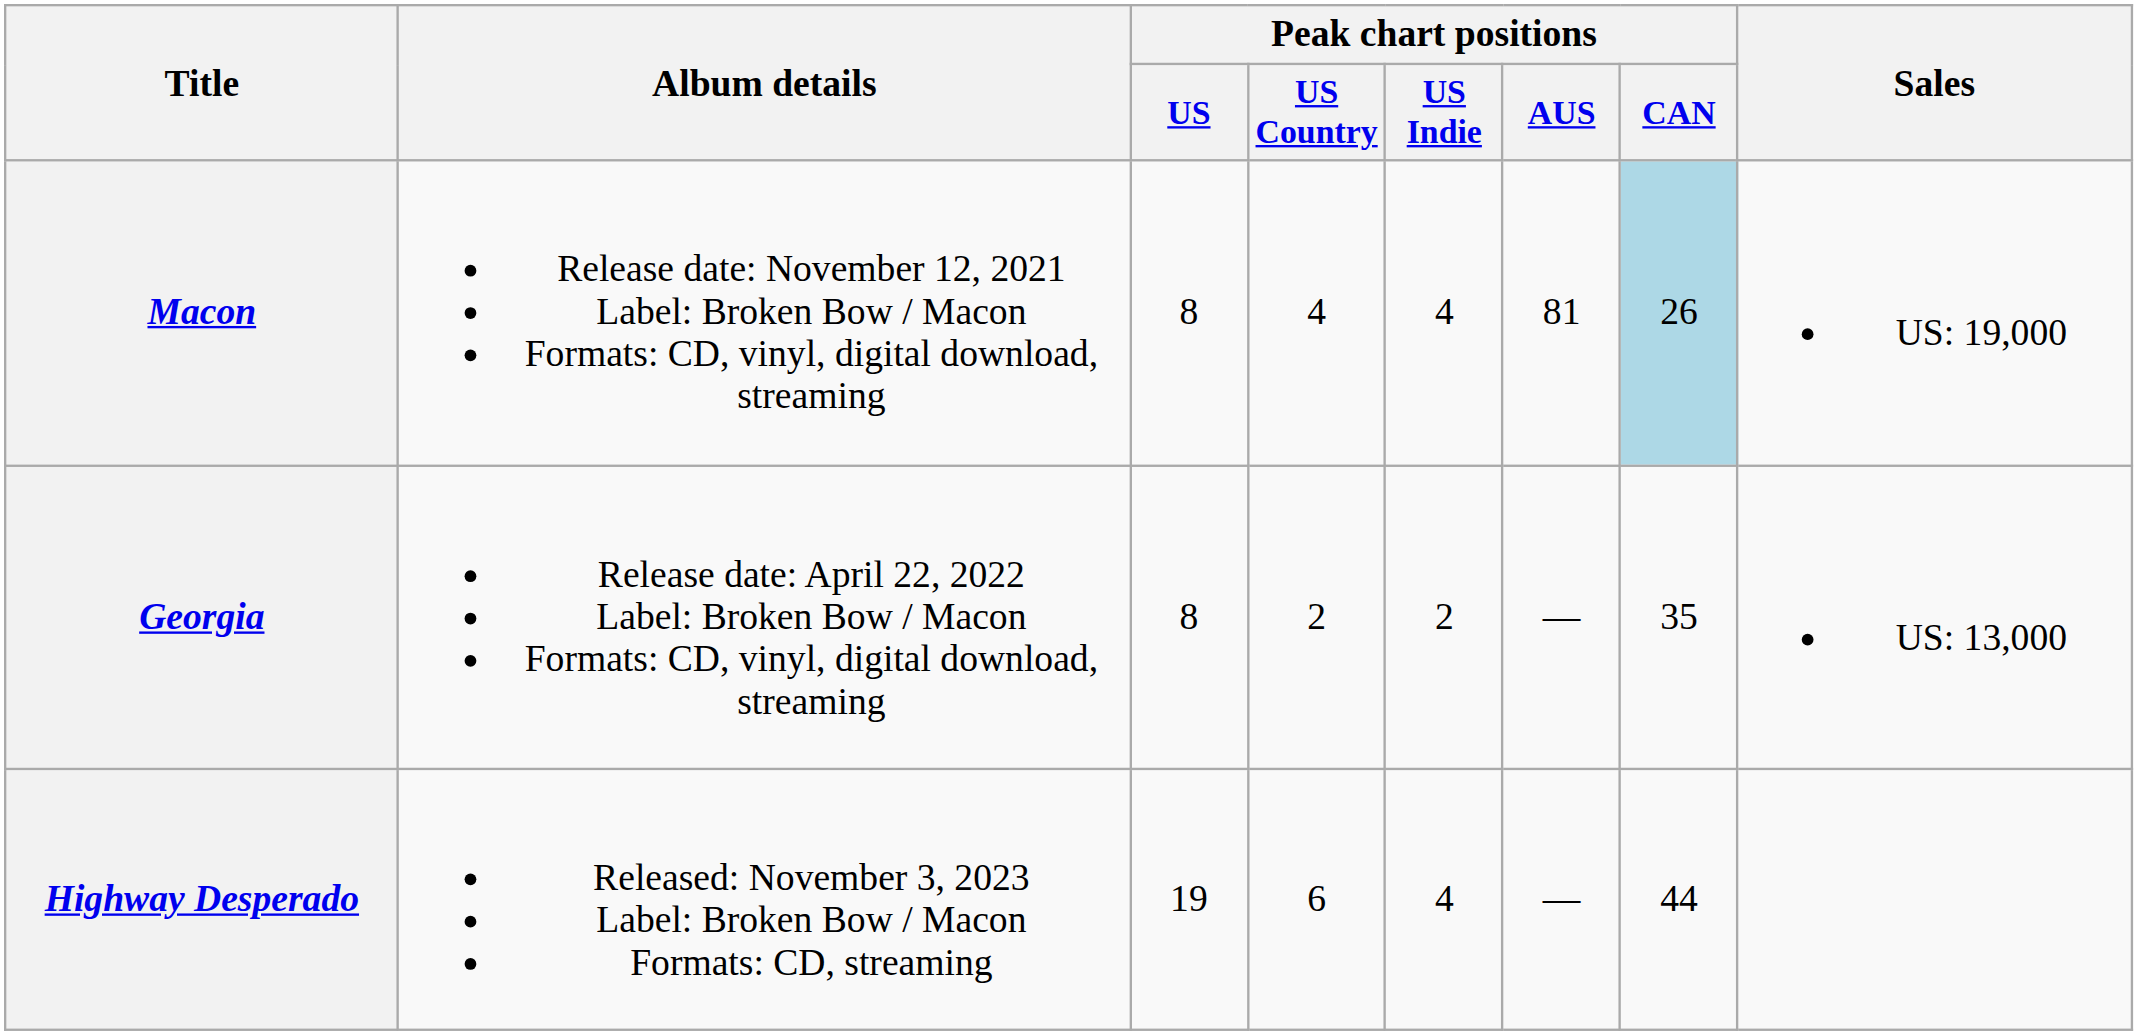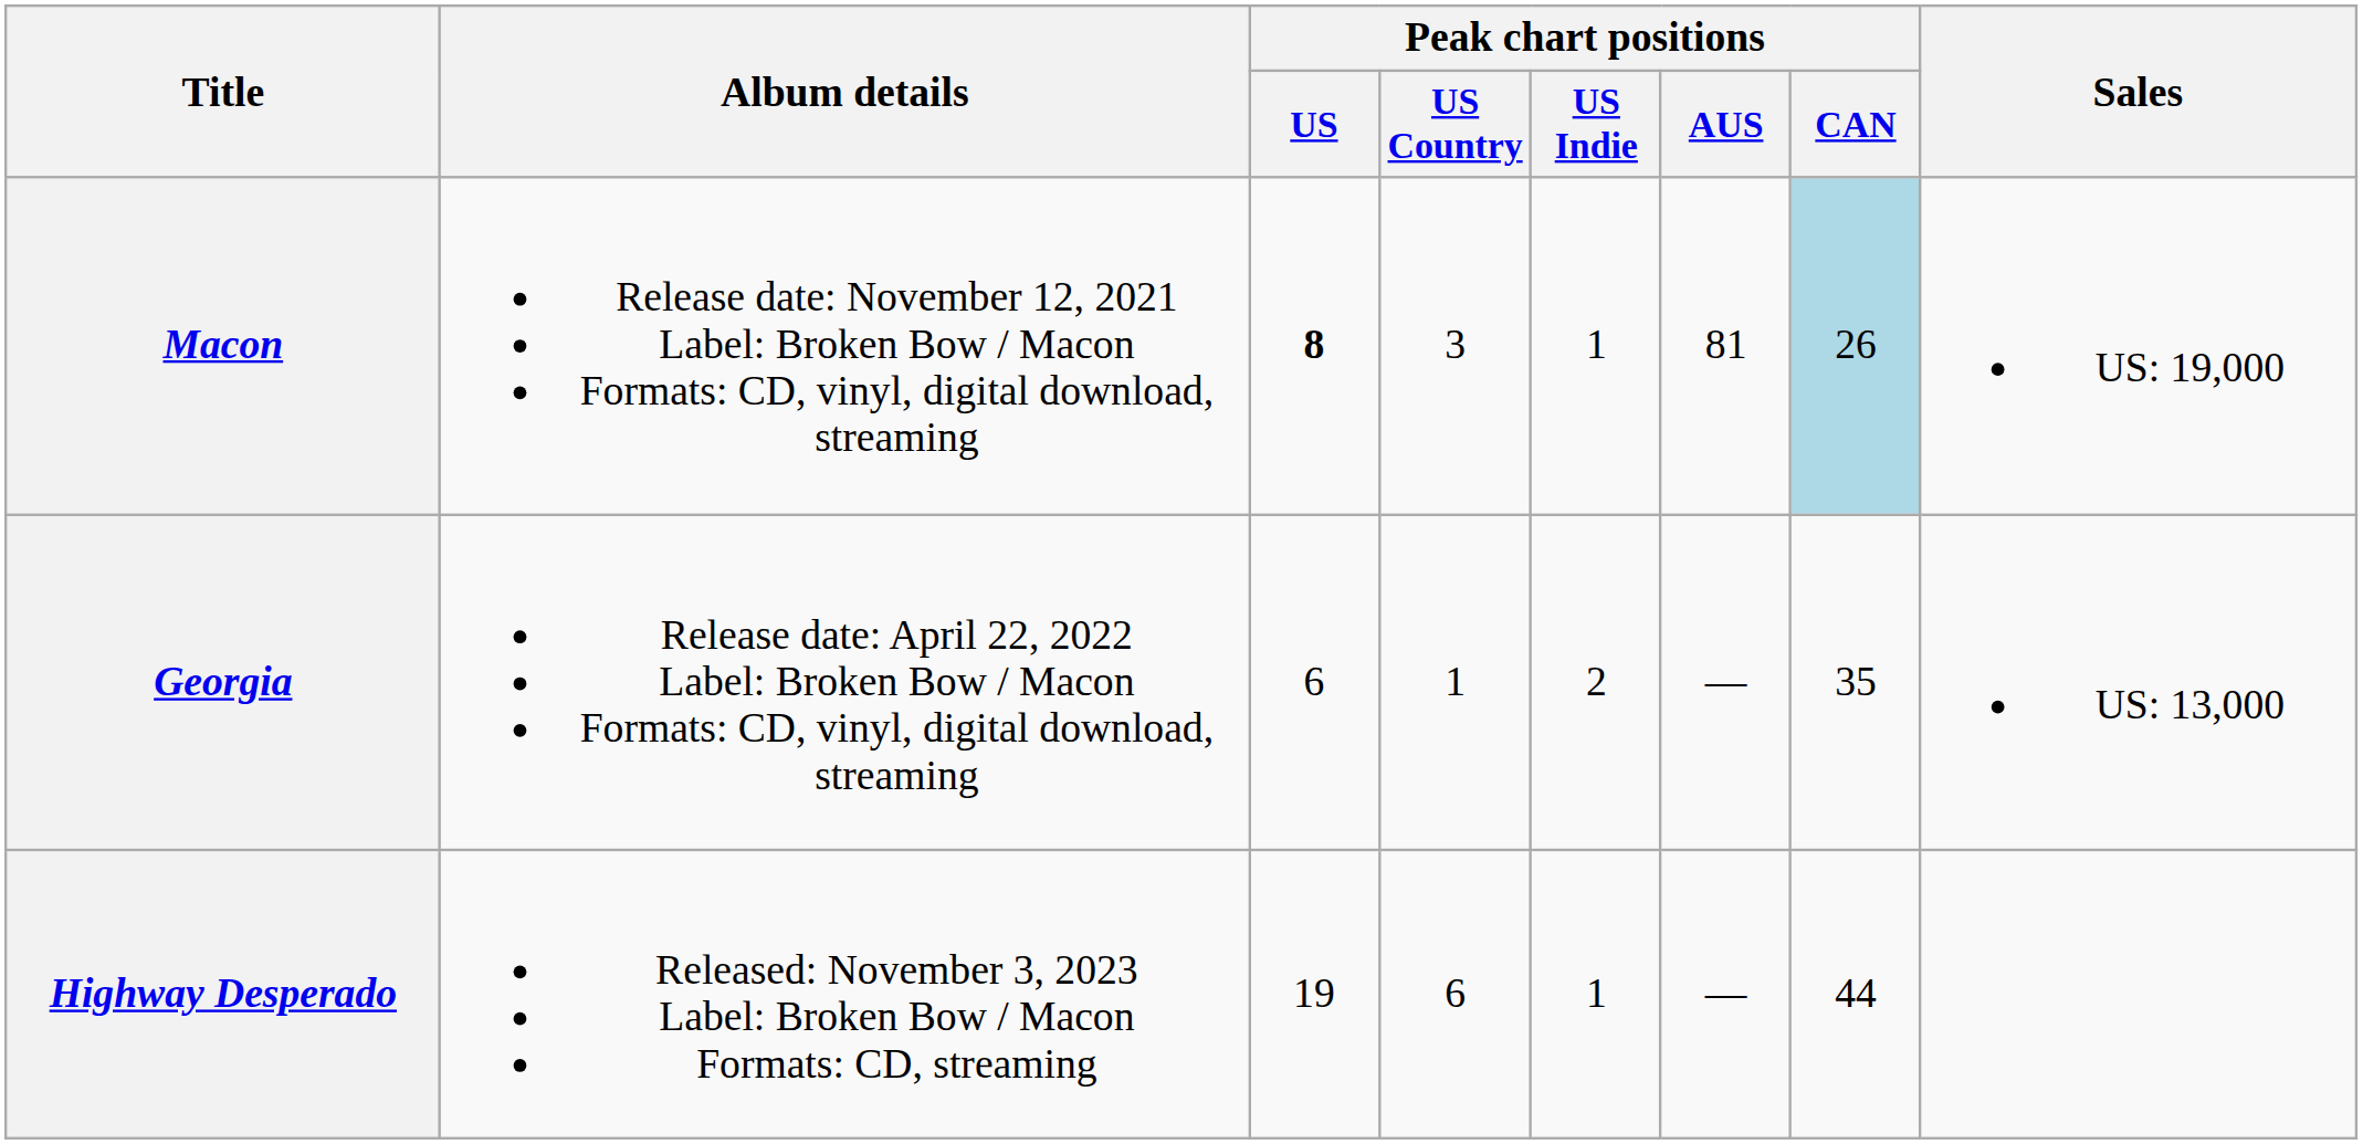 <table class="wikitable plainrowheaders" style="text-align:center;">
 <tr>
 <th scope="col" rowspan="2" style="width:10em;">Title</th>
 <th scope="col" rowspan="2" style="width:19em;">Album details</th>
 <th scope="col" colspan="5">Peak chart positions</th>
 <th scope="col" rowspan="2" style="width:10em;">Sales</th>
 </tr>
 <tr>
 <th scope="col" style="width:3em;font-size:90%;"><a href='#'>US</a><br></th>
 <th scope="col" style="width:3em;font-size:90%;"><a href='#'>US<br>Country</a><br></th>
 <th scope="col" style="width:3em;font-size:90%;"><a href='#'>US<br>Indie</a><br></th>
 <th scope="col" style="width:3em;font-size:90%;"><a href='#'>AUS</a><br></th>
 <th scope="col" style="width:3em;font-size:90%;"><a href='#'>CAN</a><br></th>
 </tr>
 <tr>
 <th scope="row"><em><a href='#'>Macon</a></em></th>
 <td><br><ul><li>Release date: November 12, 2021</li><li>Label: Broken Bow / Macon</li><li>Formats: CD, vinyl, digital download, streaming</li></ul></td>
-<td>8</td>
-<td>4</td>
-<td>4</td>
+<td><strong>8</strong></td>
+<td>3</td>
+<td>1</td>
 <td>81</td>
 <td style="background: lightblue;">26</td>
 <td><br><ul><li>US: 19,000</li></ul></td>
 </tr>
 <tr>
 <th scope="row"><em><a href='#'>Georgia</a></em></th>
 <td><br><ul><li>Release date: April 22, 2022</li><li>Label: Broken Bow / Macon</li><li>Formats: CD, vinyl, digital download, streaming</li></ul></td>
-<td>8</td>
-<td>2</td>
+<td>6</td>
+<td>1</td>
 <td>2</td>
 <td>—</td>
 <td>35</td>
 <td><br><ul><li>US: 13,000</li></ul></td>
 </tr>
 <tr>
 <th scope="row"><em><a href='#'>Highway Desperado</a></em></th>
 <td><br><ul><li>Released: November 3, 2023</li><li>Label: Broken Bow / Macon</li><li>Formats: CD, streaming</li></ul></td>
 <td>19</td>
 <td>6</td>
-<td>4</td>
+<td>1</td>
 <td>—</td>
 <td>44</td>
 <td></td>
 </tr>
 </table>
